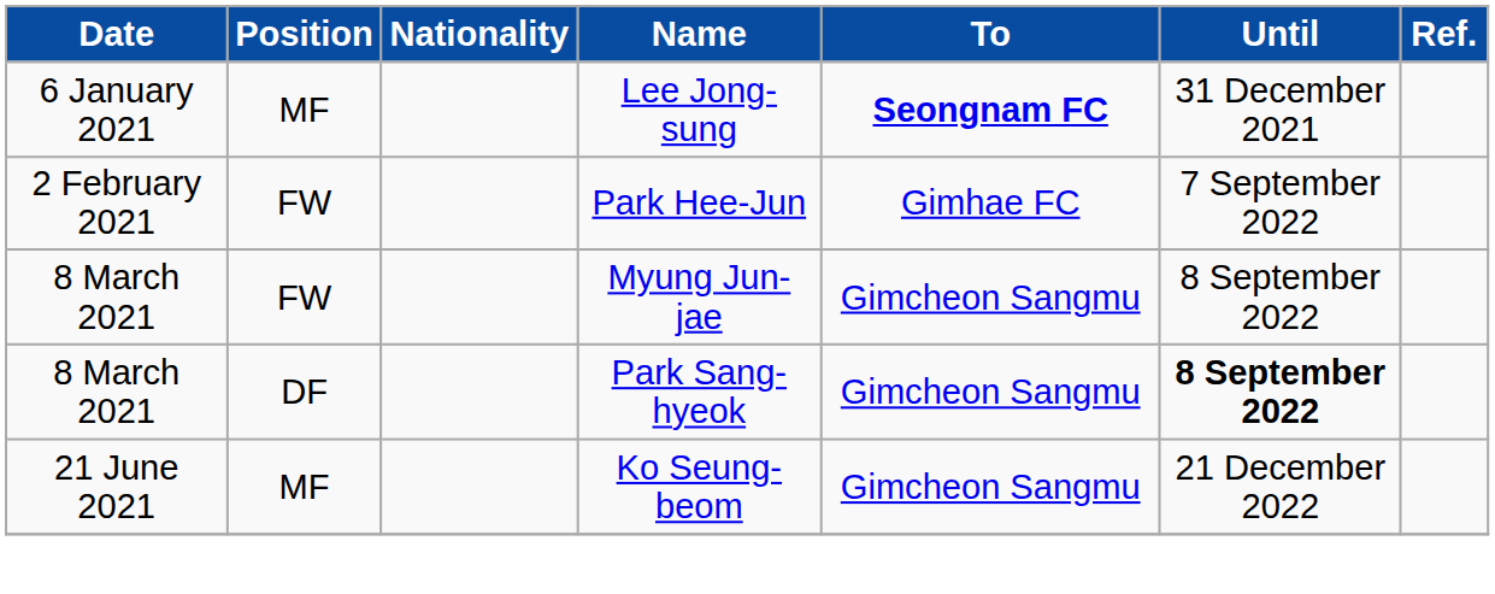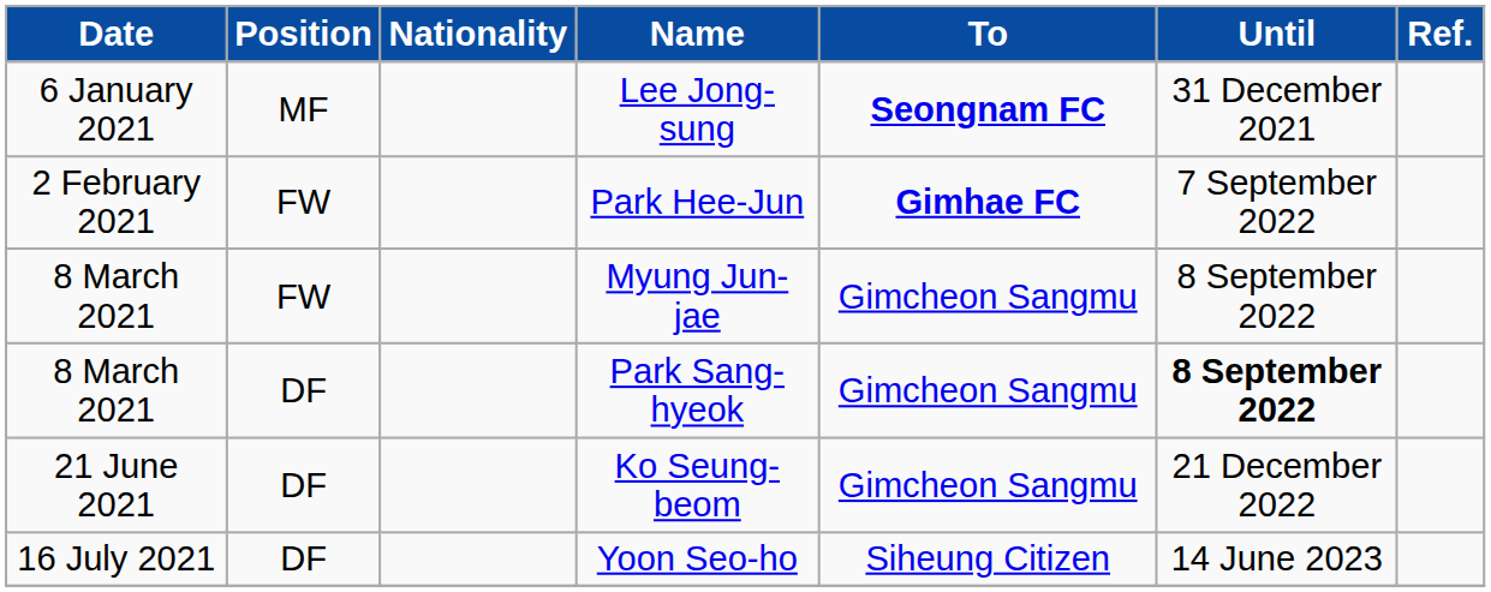 <table class="wikitable" style="text-align:center; font-size:90%; ">
 <tr>
 <th style="background:#074CA1; color:#FFFFFF; width:110px;">Date</th>
 <th style="background:#074CA1; color:#FFFFFF; width:50px;">Position</th>
 <th style="background:#074CA1; color:#FFFFFF; width:50px;">Nationality</th>
 <th style="background:#074CA1; color:#FFFFFF; width:140px;">Name</th>
 <th style="background:#074CA1; color:#FFFFFF; width:190px;">To</th>
 <th style="background:#074CA1; color:#FFFFFF; width:110px;">Until</th>
 <th style="background:#074CA1; color:#FFFFFF; width:30px;">Ref.</th>
 </tr>
 <tr>
 <td>6 January 2021</td>
 <td>MF</td>
 <td></td>
 <td><a href='#'>Lee Jong-sung</a></td>
 <td><strong> <a href='#'>Seongnam FC</a></strong></td>
 <td>31 December 2021</td>
 <td></td>
 </tr>
 <tr>
 <td>2 February 2021</td>
 <td>FW</td>
 <td></td>
 <td><a href='#'>Park Hee-Jun</a></td>
-<td> <a href='#'>Gimhae FC</a></td>
+<td><strong> <a href='#'>Gimhae FC</a></strong></td>
 <td>7 September 2022</td>
 <td></td>
 </tr>
 <tr>
 <td>8 March 2021</td>
 <td>FW</td>
 <td></td>
 <td><a href='#'>Myung Jun-jae</a></td>
 <td> <a href='#'>Gimcheon Sangmu</a></td>
 <td>8 September 2022</td>
 <td></td>
 </tr>
 <tr>
 <td>8 March 2021</td>
 <td>DF</td>
 <td></td>
 <td><a href='#'>Park Sang-hyeok</a></td>
 <td> <a href='#'>Gimcheon Sangmu</a></td>
 <td><strong>8 September 2022</strong></td>
 <td></td>
 </tr>
 <tr>
 <td>21 June 2021</td>
-<td>MF</td>
+<td>DF</td>
 <td></td>
 <td><a href='#'>Ko Seung-beom</a></td>
 <td> <a href='#'>Gimcheon Sangmu</a></td>
 <td>21 December 2022</td>
 <td></td>
 </tr>
 <tr>
+<td>16 July 2021</td>
+<td>DF</td>
+<td></td>
+<td><a href='#'>Yoon Seo-ho</a></td>
+<td> <a href='#'>Siheung Citizen</a></td>
+<td>14 June 2023</td>
+<td></td>
+</tr>
+<tr>
 </tr>
 </table>
